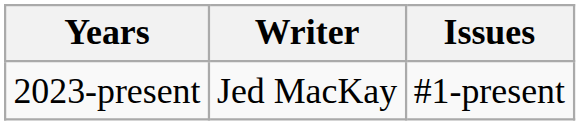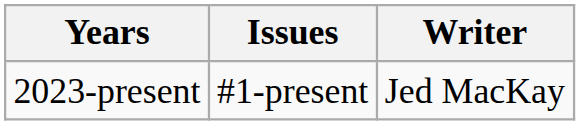 <table class="wikitable">
 <tr>
 <th>Years</th>
+<th>Issues</th>
 <th>Writer</th>
-<th>Issues</th>
 </tr>
 <tr>
 <td align="center">2023-present</td>
+<td align="center">#1-present</td>
 <td align="center">Jed MacKay</td>
-<td align="center">#1-present</td>
 </tr>
 </table>
